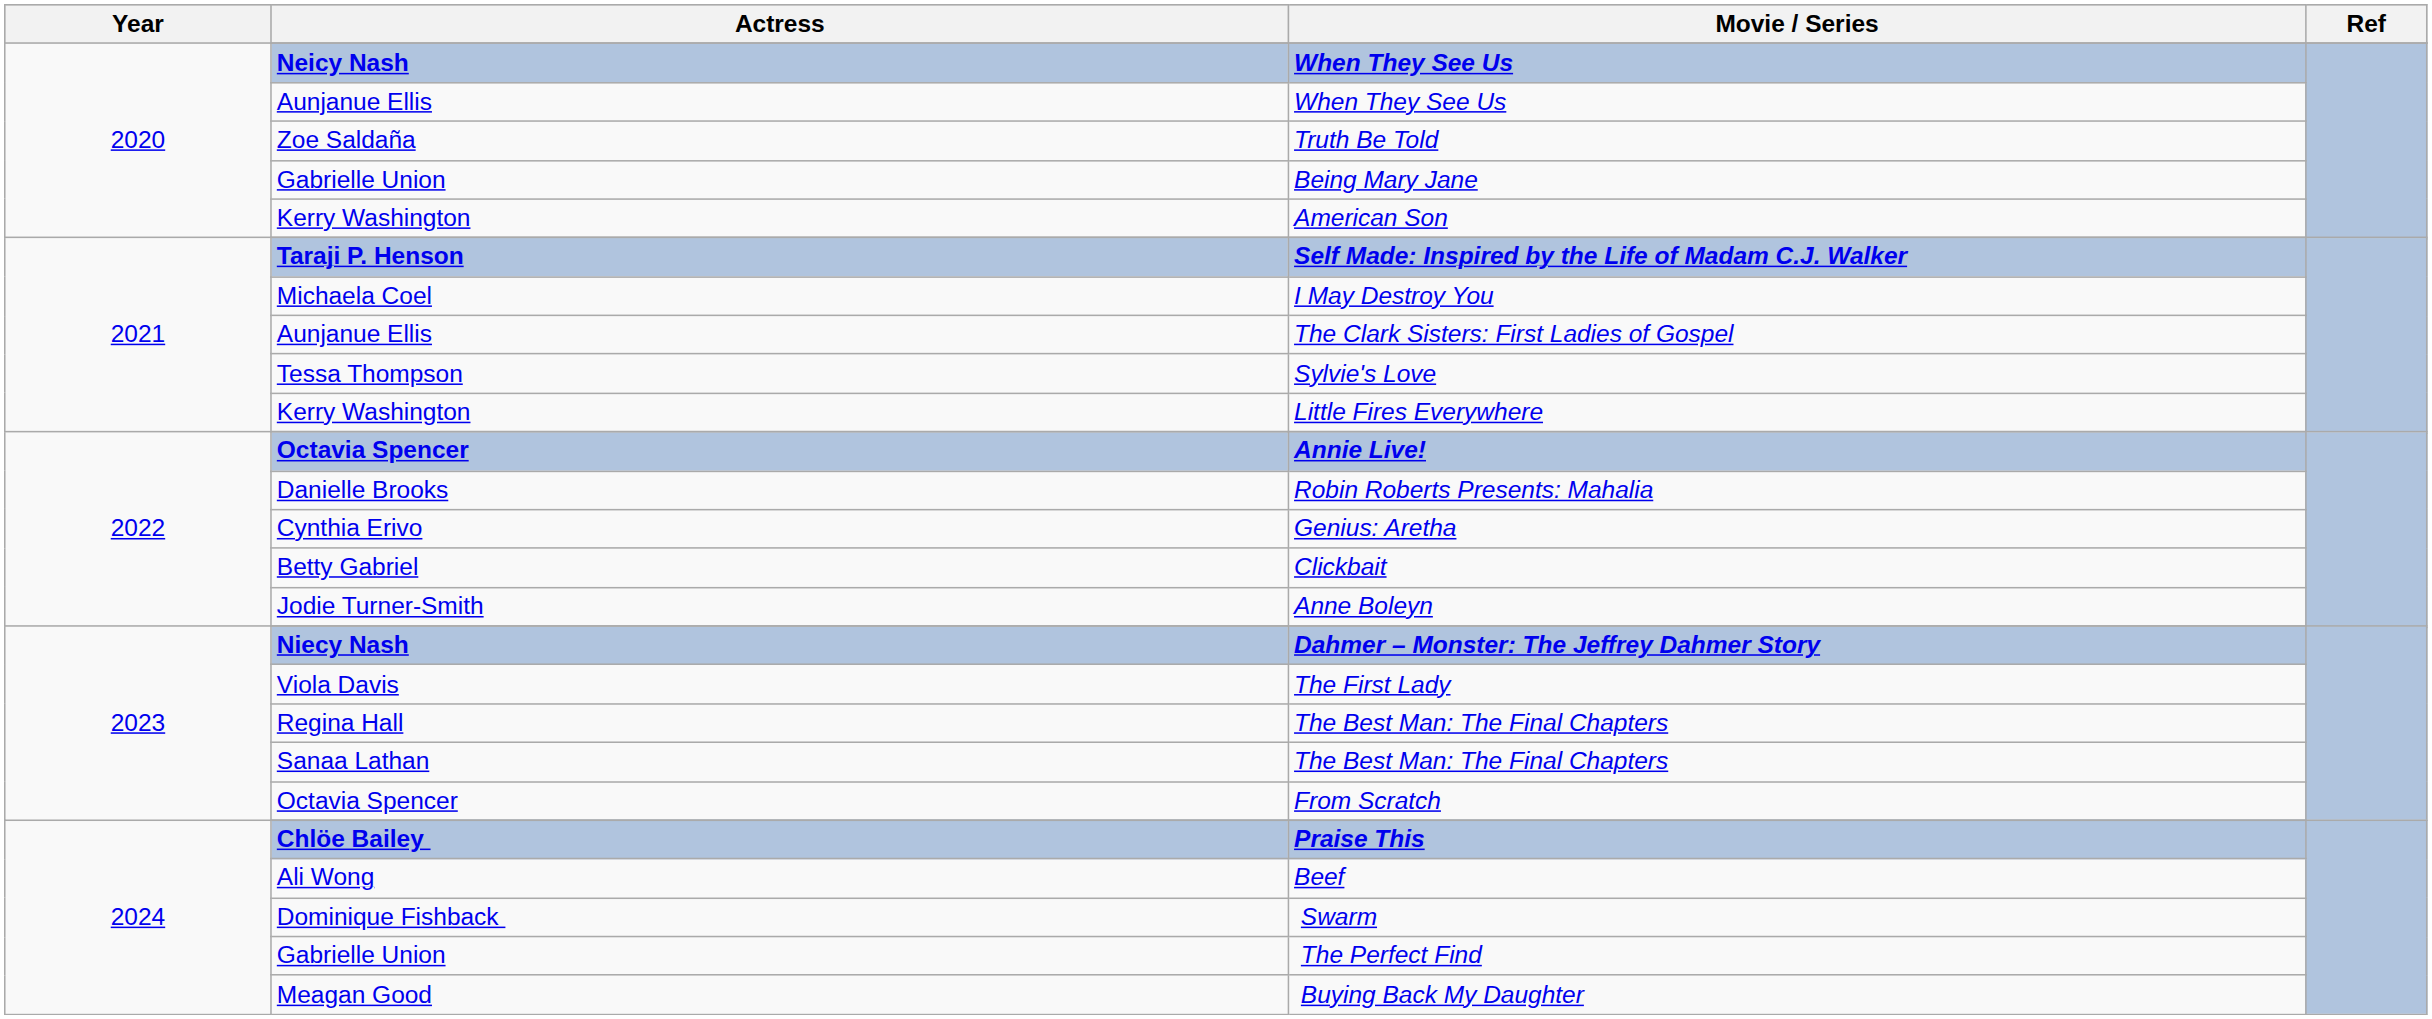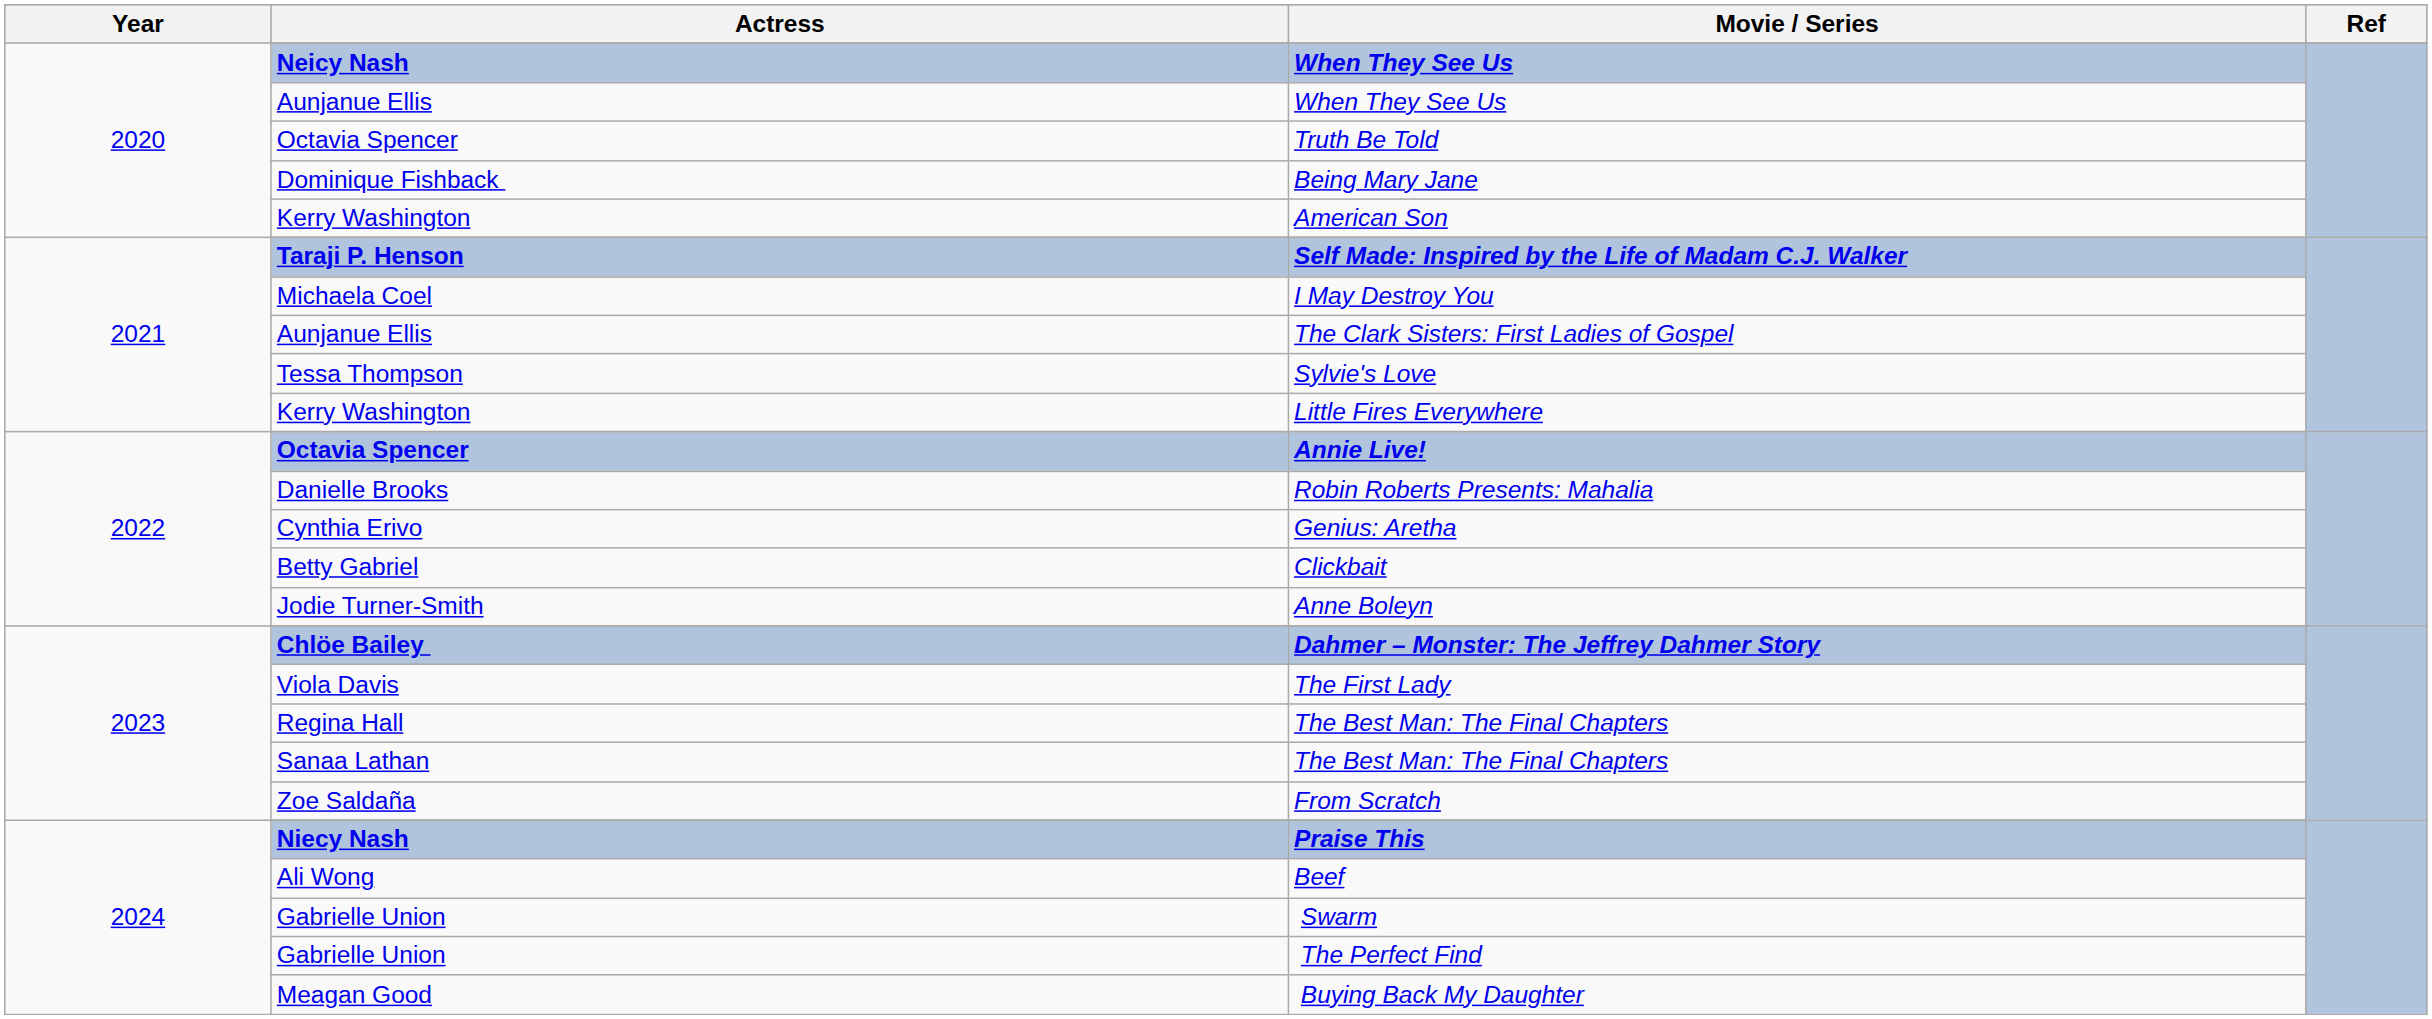 <table class="wikitable" style="width:100%;">
 <tr style="background:#bebebe;">
 <th style="width:11%;">Year</th>
 <th style="width:42%;">Actress</th>
 <th style="width:42%;">Movie / Series</th>
 <th style="width:5%;">Ref</th>
 </tr>
 <tr>
 <td rowspan="6" align="center"><a href='#'>2020</a></td>
 </tr>
 <tr style="background:#B0C4DE">
 <td><strong><a href='#'>Neicy Nash</a></strong></td>
 <td><strong><em><a href='#'>When They See Us</a></em></strong></td>
 <td rowspan="6" align="center"></td>
 </tr>
 <tr>
 <td><a href='#'>Aunjanue Ellis</a></td>
 <td><em><a href='#'>When They See Us</a></em></td>
 </tr>
 <tr>
-<td><a href='#'>Zoe Saldaña</a></td>
+<td><a href='#'>Octavia Spencer</a></td>
 <td><em><a href='#'>Truth Be Told</a></em></td>
 </tr>
 <tr>
-<td><a href='#'>Gabrielle Union</a></td>
+<td><a href='#'>Dominique Fishback </a></td>
 <td><em><a href='#'>Being Mary Jane</a></em></td>
 </tr>
 <tr>
 <td><a href='#'>Kerry Washington</a></td>
 <td><em><a href='#'>American Son</a></em></td>
 </tr>
 <tr>
 <td rowspan="6" align="center"><a href='#'>2021</a></td>
 </tr>
 <tr style="background:#B0C4DE">
 <td><strong><a href='#'>Taraji P. Henson</a></strong></td>
 <td><strong><em><a href='#'>Self Made: Inspired by the Life of Madam C.J. Walker</a></em></strong></td>
 <td rowspan="6" align="center"></td>
 </tr>
 <tr>
 <td><a href='#'>Michaela Coel</a></td>
 <td><em><a href='#'>I May Destroy You</a></em></td>
 </tr>
 <tr>
 <td><a href='#'>Aunjanue Ellis</a></td>
 <td><em><a href='#'>The Clark Sisters: First Ladies of Gospel</a></em></td>
 </tr>
 <tr>
 <td><a href='#'>Tessa Thompson</a></td>
 <td><em><a href='#'>Sylvie's Love</a></em></td>
 </tr>
 <tr>
 <td><a href='#'>Kerry Washington</a></td>
 <td><em><a href='#'>Little Fires Everywhere</a></em></td>
 </tr>
 <tr>
 <td rowspan="6" align="center"><a href='#'>2022</a></td>
 </tr>
 <tr style="background:#B0C4DE">
 <td><strong><a href='#'>Octavia Spencer</a></strong></td>
 <td><strong><em><a href='#'>Annie Live!</a></em></strong></td>
 <td rowspan="6" align="center"></td>
 </tr>
 <tr>
 <td><a href='#'>Danielle Brooks</a></td>
 <td><em><a href='#'>Robin Roberts Presents: Mahalia</a></em></td>
 </tr>
 <tr>
 <td><a href='#'>Cynthia Erivo</a></td>
 <td><em><a href='#'>Genius: Aretha</a></em></td>
 </tr>
 <tr>
 <td><a href='#'>Betty Gabriel</a></td>
 <td><em><a href='#'>Clickbait</a></em></td>
 </tr>
 <tr>
 <td><a href='#'>Jodie Turner-Smith</a></td>
 <td><em><a href='#'>Anne Boleyn</a></em></td>
 </tr>
 <tr>
 <td rowspan="6" align="center"><a href='#'>2023</a></td>
 </tr>
 <tr style="background:#B0C4DE">
-<td><strong><a href='#'>Niecy Nash</a></strong></td>
+<td><strong><a href='#'>Chlöe Bailey </a></strong></td>
 <td><strong><em><a href='#'>Dahmer – Monster: The Jeffrey Dahmer Story</a></em></strong></td>
 <td rowspan="6" align="center"></td>
 </tr>
 <tr>
 <td><a href='#'>Viola Davis</a></td>
 <td><em><a href='#'>The First Lady</a></em></td>
 </tr>
 <tr>
 <td><a href='#'>Regina Hall</a></td>
 <td><em><a href='#'>The Best Man: The Final Chapters</a></em></td>
 </tr>
 <tr>
 <td><a href='#'>Sanaa Lathan</a></td>
 <td><em><a href='#'>The Best Man: The Final Chapters</a></em></td>
 </tr>
 <tr>
-<td><a href='#'>Octavia Spencer</a></td>
+<td><a href='#'>Zoe Saldaña</a></td>
 <td><em><a href='#'>From Scratch</a></em></td>
 </tr>
 <tr>
 <td rowspan="6" align="center"><a href='#'>2024</a></td>
 </tr>
 <tr style="background:#B0C4DE">
-<td><strong><a href='#'>Chlöe Bailey </a></strong></td>
+<td><strong><a href='#'>Niecy Nash</a></strong></td>
 <td><strong><em><a href='#'>Praise This</a></em></strong></td>
 <td rowspan="6" align="center"></td>
 </tr>
 <tr>
 <td><a href='#'>Ali Wong</a>  </td>
 <td><em><a href='#'>Beef</a></em></td>
 </tr>
 <tr>
-<td><a href='#'>Dominique Fishback </a></td>
+<td><a href='#'>Gabrielle Union</a></td>
 <td> <em><a href='#'>Swarm</a></em></td>
 </tr>
 <tr>
 <td><a href='#'>Gabrielle Union</a> </td>
 <td> <em><a href='#'>The Perfect Find</a></em></td>
 </tr>
 <tr>
 <td><a href='#'>Meagan Good</a></td>
 <td> <em><a href='#'>Buying Back My Daughter</a></em></td>
 </tr>
 </table>
